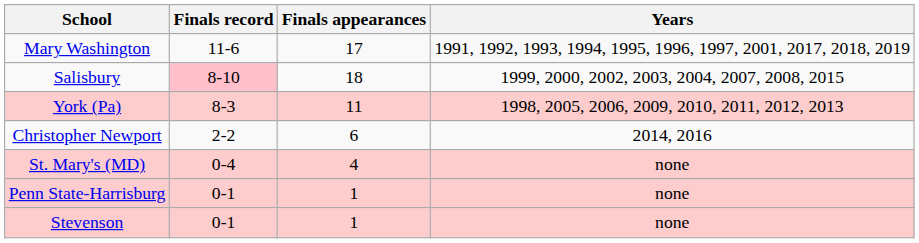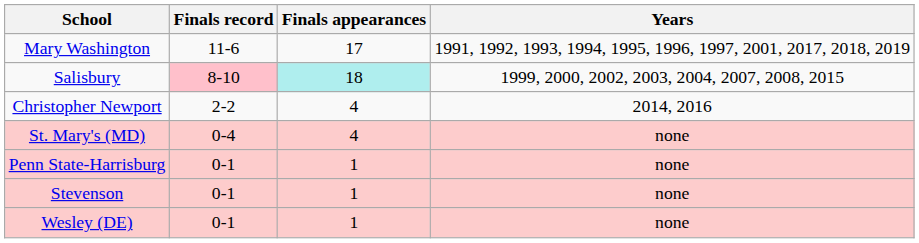 <table class="wikitable" style="text-align:center; font-size:95%">
 <tr>
 <th>School</th>
 <th>Finals record</th>
 <th>Finals appearances</th>
 <th>Years</th>
 </tr>
 <tr>
 <td><a href='#'>Mary Washington</a></td>
 <td>11-6</td>
 <td>17</td>
 <td>1991, 1992, 1993, 1994, 1995, 1996, 1997, 2001, 2017, 2018, 2019</td>
 </tr>
 <tr>
 <td><a href='#'>Salisbury</a></td>
 <td style="background: pink;">8-10</td>
-<td>18</td>
+<td style="background: paleturquoise;">18</td>
 <td>1999, 2000, 2002, 2003, 2004, 2007, 2008, 2015</td>
-</tr>
-<tr bgcolor=#fdcccc>
-<td><a href='#'>York (Pa)</a></td>
-<td>8-3</td>
-<td>11</td>
-<td>1998, 2005, 2006, 2009, 2010, 2011, 2012, 2013</td>
 </tr>
 <tr>
 <td><a href='#'>Christopher Newport</a></td>
 <td>2-2</td>
-<td>6</td>
+<td>4</td>
 <td>2014, 2016</td>
 </tr>
 <tr bgcolor=#fdcccc>
 <td><a href='#'>St. Mary's (MD)</a></td>
 <td>0-4</td>
 <td>4</td>
 <td>none</td>
 </tr>
 <tr bgcolor=#fdcccc>
 <td><a href='#'>Penn State-Harrisburg</a></td>
 <td>0-1</td>
 <td>1</td>
 <td>none</td>
 </tr>
 <tr bgcolor=#fdcccc>
 <td><a href='#'>Stevenson</a></td>
 <td>0-1</td>
 <td>1</td>
 <td>none</td>
 </tr>
+<tr bgcolor=#fdcccc>
+<td><a href='#'>Wesley (DE)</a></td>
+<td>0-1</td>
+<td>1</td>
+<td>none</td>
+</tr>
 </table>
